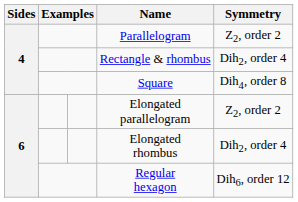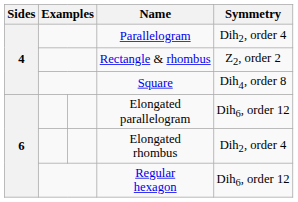 <table class=wikitable>
 <tr>
 <th>Sides</th>
 <th colspan=2>Examples</th>
 <th>Name</th>
 <th>Symmetry</th>
 </tr>
 <tr align=center>
 <th rowspan=3>4</th>
 <td colspan=2></td>
 <td><a href='#'>Parallelogram</a></td>
-<td>Z<sub>2</sub>, order 2</td>
+<td>Dih<sub>2</sub>, order 4</td>
 </tr>
 <tr align=center>
 <td colspan=2> </td>
 <td><a href='#'>Rectangle</a> & <a href='#'>rhombus</a></td>
-<td>Dih<sub>2</sub>, order 4</td>
+<td>Z<sub>2</sub>, order 2</td>
 </tr>
 <tr align=center>
 <td colspan=2></td>
 <td><a href='#'>Square</a></td>
 <td>Dih<sub>4</sub>, order 8</td>
 </tr>
 <tr align=center>
 <th rowspan=4>6</th>
 <td></td>
 <td>  </td>
 <td>Elongated<br>parallelogram</td>
-<td>Z<sub>2</sub>, order 2</td>
+<td>Dih<sub>6</sub>, order 12</td>
 </tr>
 <tr align=center>
 <td></td>
 <td></td>
 <td>Elongated<br> rhombus</td>
 <td>Dih<sub>2</sub>, order 4</td>
 </tr>
 <tr align=center>
 <td colspan=2></td>
 <td><a href='#'>Regular<br>hexagon</a></td>
 <td>Dih<sub>6</sub>, order 12</td>
 </tr>
 </table>
